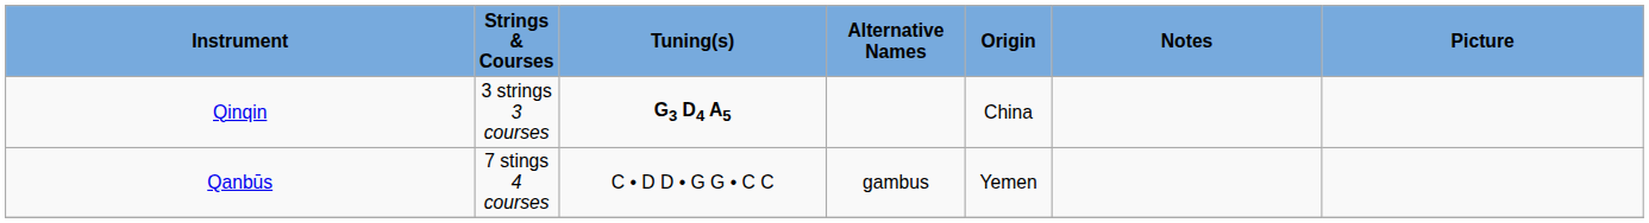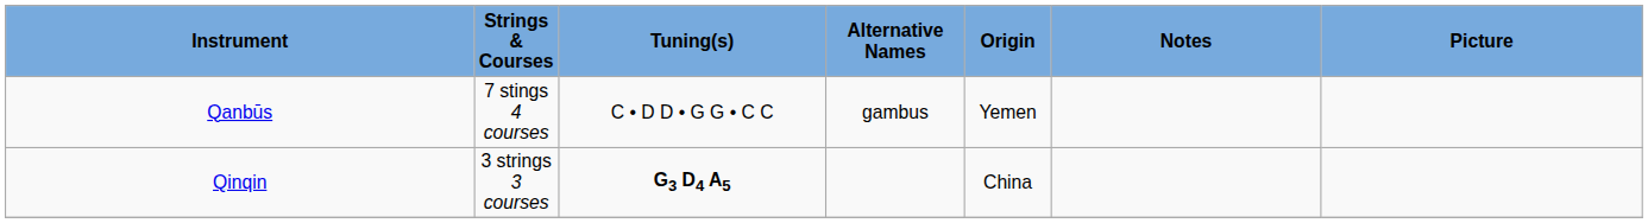 <table class="wikitable" style="margin:0.5em auto; clear:both; font-size:.9em; text-align:center; width:100%">
 <tr>
 <th style="background: #7ad;">Instrument</th>
 <th style="background: #7ad;" scope="col" width="58">Strings & Courses</th>
 <th style="background: #7ad;" scope="col" width="200">Tuning(s)</th>
 <th style="background: #7ad;" scope="col" width="100">Alternative Names</th>
 <th style="background: #7ad;" scope="col" width="60">Origin</th>
 <th style="background: #7ad;" scope="col" width'"140">Notes</th>
 <th style="background: #7ad;">Picture</th>
 </tr>
 <tr>
+<td><a href='#'>Qanbūs</a></td>
+<td>7 stings<br><em>4 courses</em></td>
+<td>C • D  D • G G • C C</td>
+<td>gambus</td>
+<td>Yemen</td>
+<td></td>
+<td></td>
+</tr>
+<tr>
 <td><a href='#'>Qinqin</a></td>
 <td>3 strings<br><em>3 courses</em></td>
 <td><strong>G<sub>3</sub> D<sub>4</sub> A<sub>5</sub></strong></td>
 <td></td>
 <td>China</td>
 <td></td>
 <td></td>
 </tr>
 <tr>
-<td><a href='#'>Qanbūs</a></td>
-<td>7 stings<br><em>4 courses</em></td>
-<td>C • D  D • G G • C C</td>
-<td>gambus</td>
-<td>Yemen</td>
-<td></td>
-<td></td>
-</tr>
-<tr>
 </tr>
 </table>
